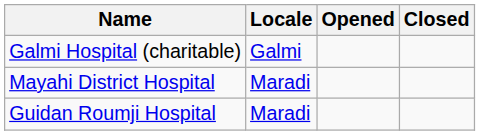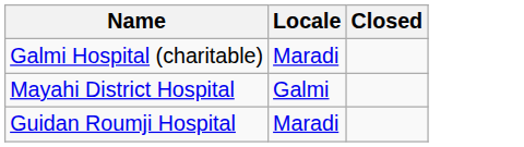 <table class="wikitable">
 <tr>
 <th>Name</th>
 <th>Locale</th>
-<th>Opened</th>
 <th>Closed</th>
 </tr>
 <tr>
 <td><a href='#'>Galmi Hospital</a> (charitable)</td>
-<td><a href='#'>Galmi</a></td>
-<td></td>
+<td><a href='#'>Maradi</a></td>
 <td></td>
 </tr>
 <tr>
 <td><a href='#'>Mayahi District Hospital</a></td>
-<td><a href='#'>Maradi</a></td>
-<td></td>
+<td><a href='#'>Galmi</a></td>
 <td></td>
 </tr>
 <tr>
 <td><a href='#'>Guidan Roumji Hospital</a></td>
 <td><a href='#'>Maradi</a></td>
 <td></td>
-<td></td>
 </tr>
 </table>
